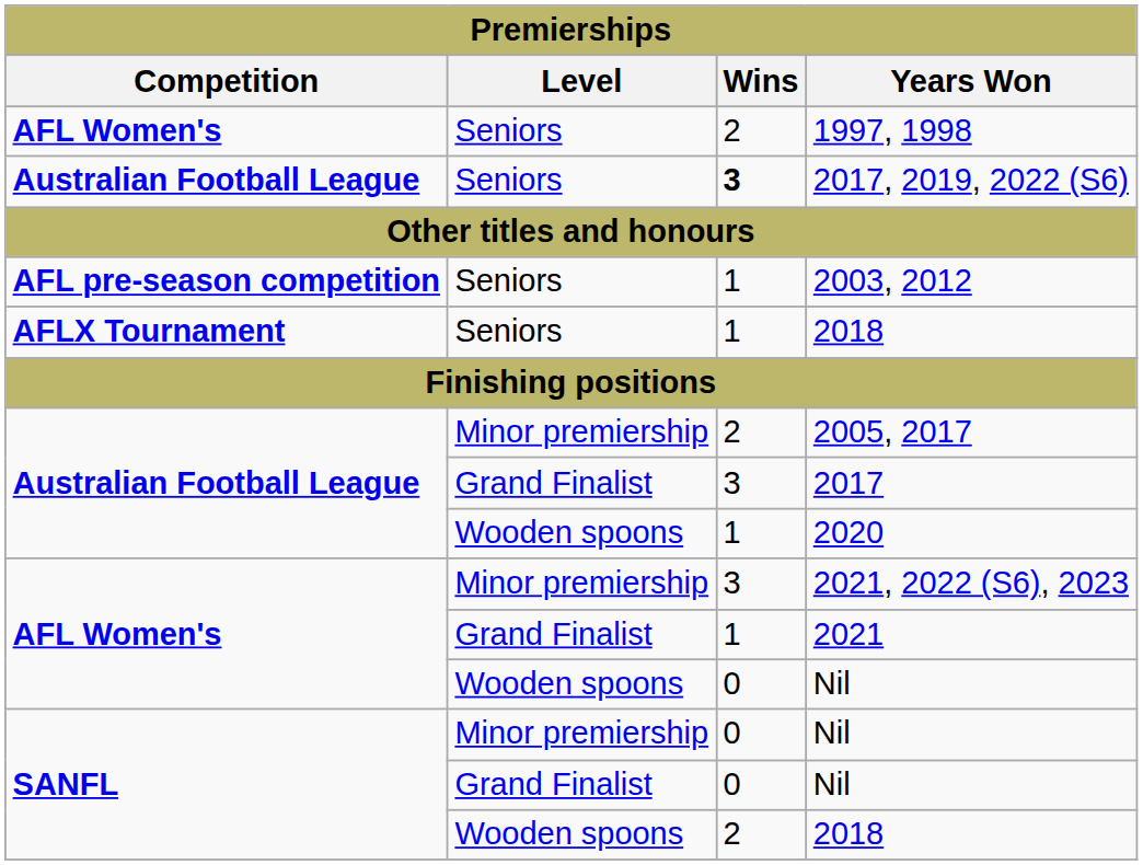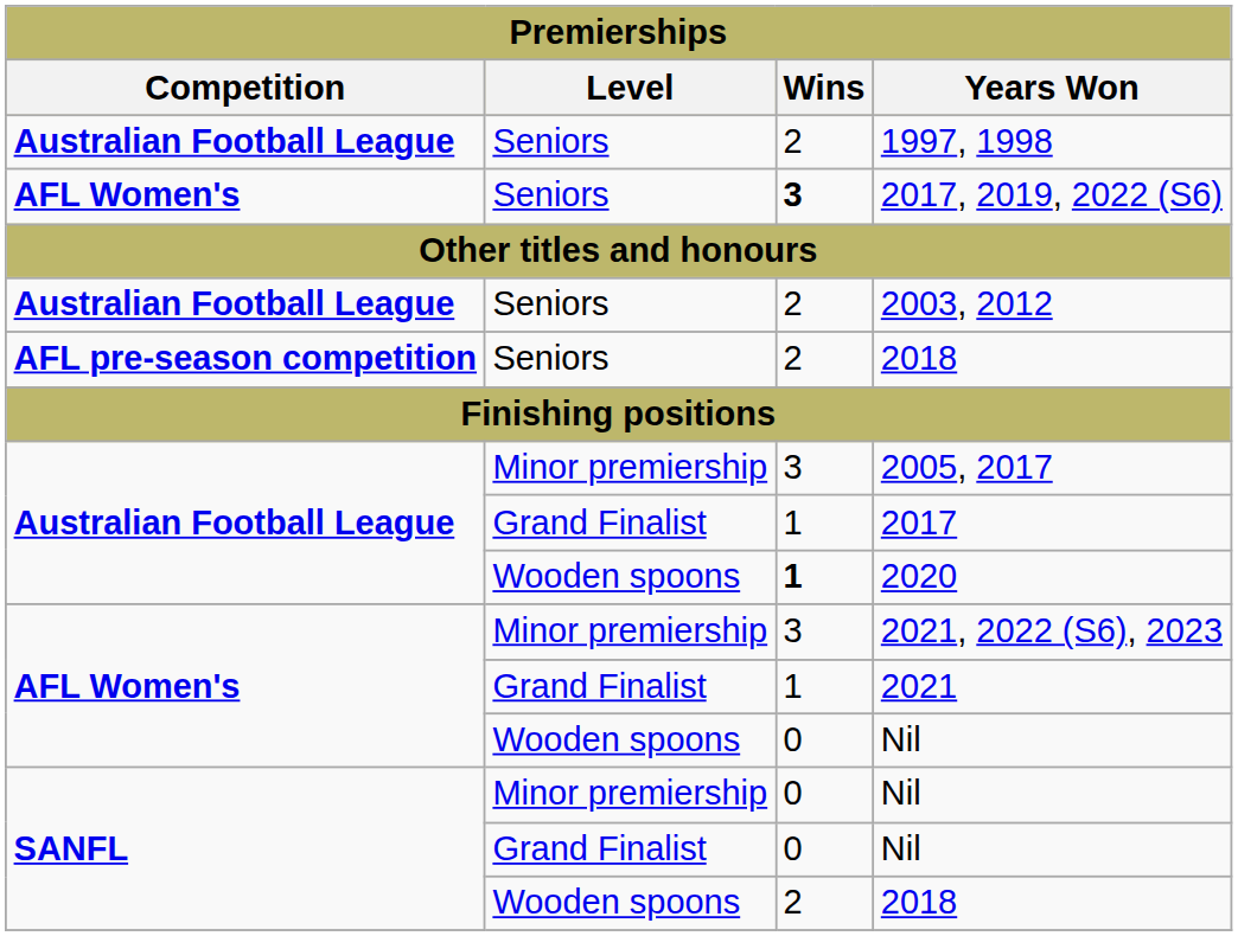 <table class="wikitable">
 <tr>
 <td colspan="4" style="background:#bdb76b;" align="center"><strong>Premierships</strong></td>
 </tr>
 <tr style="background:#bdb76b;">
 <th>Competition</th>
 <th>Level</th>
 <th>Wins</th>
 <th>Years Won</th>
 </tr>
 <tr>
-<td><strong><a href='#'>AFL Women's</a></strong></td>
+<td><strong><a href='#'>Australian Football League</a></strong></td>
 <td><a href='#'>Seniors</a></td>
 <td>2</td>
 <td><a href='#'>1997</a>, <a href='#'>1998</a></td>
 </tr>
 <tr>
-<td><strong><a href='#'>Australian Football League</a></strong></td>
+<td><strong><a href='#'>AFL Women's</a></strong></td>
 <td><a href='#'>Seniors</a></td>
 <td><strong>3</strong></td>
 <td><a href='#'>2017</a>, <a href='#'>2019</a>, <a href='#'>2022 (S6)</a></td>
 </tr>
 <tr>
 <td colspan="4" style="background:#bdb76b;" align="center"><strong>Other titles and honours</strong></td>
 </tr>
 <tr>
-<td><strong><a href='#'>AFL pre-season competition</a></strong></td>
+<td><strong><a href='#'>Australian Football League</a></strong></td>
 <td>Seniors</td>
-<td>1</td>
+<td>2</td>
 <td><a href='#'>2003</a>, <a href='#'>2012</a></td>
 </tr>
 <tr>
-<td><strong><a href='#'>AFLX Tournament</a></strong></td>
+<td><strong><a href='#'>AFL pre-season competition</a></strong></td>
 <td>Seniors</td>
-<td>1</td>
+<td>2</td>
 <td><a href='#'>2018</a></td>
 </tr>
 <tr>
 <td colspan="4" style="background:#bdb76b;" align="center"><strong>Finishing positions</strong></td>
 </tr>
 <tr>
 <td rowspan=3 scope="row" style="text-align: left"><strong><a href='#'>Australian Football League</a></strong></td>
 <td><a href='#'>Minor premiership</a></td>
-<td>2</td>
+<td>3</td>
 <td><a href='#'>2005</a>, <a href='#'>2017</a></td>
 </tr>
 <tr>
 <td><a href='#'>Grand Finalist</a></td>
-<td>3</td>
+<td>1</td>
 <td><a href='#'>2017</a></td>
 </tr>
 <tr>
 <td><a href='#'>Wooden spoons</a></td>
-<td>1</td>
+<td><strong>1</strong></td>
 <td><a href='#'>2020</a></td>
 </tr>
 <tr>
 <td rowspan=3 scope="row" style="text-align: left"><strong><a href='#'>AFL Women's</a></strong></td>
 <td><a href='#'>Minor premiership</a></td>
 <td>3</td>
 <td><a href='#'>2021</a>, <a href='#'>2022 (S6)</a>, <a href='#'>2023</a></td>
 </tr>
 <tr>
 <td><a href='#'>Grand Finalist</a></td>
 <td>1</td>
 <td><a href='#'>2021</a></td>
 </tr>
 <tr>
 <td><a href='#'>Wooden spoons</a></td>
 <td>0</td>
 <td>Nil</td>
 </tr>
 <tr>
 <td rowspan="3"><strong><a href='#'>SANFL</a></strong></td>
 <td><a href='#'>Minor premiership</a></td>
 <td>0</td>
 <td>Nil</td>
 </tr>
 <tr>
 <td><a href='#'>Grand Finalist</a></td>
 <td>0</td>
 <td>Nil</td>
 </tr>
 <tr>
 <td><a href='#'>Wooden spoons</a></td>
 <td>2</td>
 <td><a href='#'>2018</a></td>
 </tr>
 </table>
